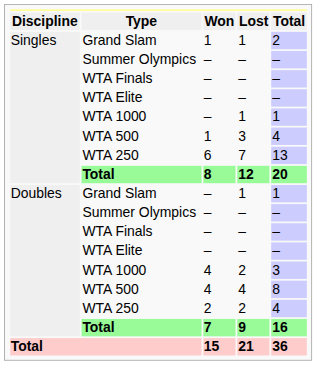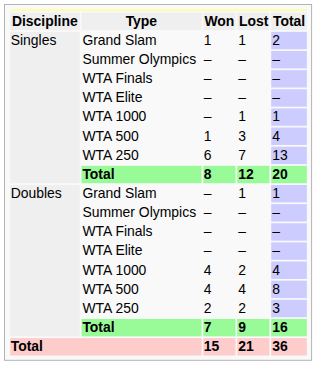 <table class="infobox vcard vevent nowrap" width=40%>
 <tr bgcolor=FFFF99>
 <th colspan="5"></th>
 </tr>
 <tr style=background:#efefef;font-weight:bold>
 <th>Discipline</th>
 <th>Type</th>
 <th>Won</th>
 <th>Lost</th>
 <th>Total</th>
 </tr>
 <tr>
 <td rowspan="8" bgcolor=efefef>Singles</td>
 <td>Grand Slam</td>
 <td>1</td>
 <td>1</td>
 <td style=background:#CCCCFF>2</td>
 </tr>
 <tr>
 <td>Summer Olympics</td>
 <td>–</td>
 <td>–</td>
 <td style=background:#CCCCFF>–</td>
 </tr>
 <tr>
 <td>WTA Finals</td>
 <td>–</td>
 <td>–</td>
 <td style=background:#CCCCFF>–</td>
 </tr>
 <tr>
 <td>WTA Elite</td>
 <td>–</td>
 <td>–</td>
 <td style=background:#CCCCFF>–</td>
 </tr>
 <tr>
 <td>WTA 1000</td>
 <td>–</td>
 <td>1</td>
 <td style="background:#CCCCFF">1</td>
 </tr>
 <tr>
 <td>WTA 500</td>
 <td>1</td>
 <td>3</td>
 <td style="background:#CCCCFF">4</td>
 </tr>
 <tr>
 <td>WTA 250</td>
 <td>6</td>
 <td>7</td>
 <td style=background:#CCCCFF>13</td>
 </tr>
 <tr style="background:#98FB98;font-weight:bold">
 <td><strong>Total</strong></td>
 <td>8</td>
 <td>12</td>
 <td>20</td>
 </tr>
 <tr>
 <td rowspan="8" bgcolor=efefef>Doubles</td>
 <td>Grand Slam</td>
 <td>–</td>
 <td>1</td>
 <td style="background:#CCCCFF">1</td>
 </tr>
 <tr>
 <td>Summer Olympics</td>
 <td>–</td>
 <td>–</td>
 <td style=background:#CCCCFF>–</td>
 </tr>
 <tr>
 <td>WTA Finals</td>
 <td>–</td>
 <td>–</td>
 <td style=background:#CCCCFF>–</td>
 </tr>
 <tr>
 <td>WTA Elite</td>
 <td>–</td>
 <td>–</td>
 <td style=background:#CCCCFF>–</td>
 </tr>
 <tr>
 <td>WTA 1000</td>
 <td>4</td>
 <td>2</td>
-<td style=background:#CCCCFF>3</td>
+<td style="background:#CCCCFF">4</td>
 </tr>
 <tr>
 <td>WTA 500</td>
 <td>4</td>
 <td>4</td>
 <td bgcolor="CCCCFF">8</td>
 </tr>
 <tr>
 <td>WTA 250</td>
 <td>2</td>
 <td>2</td>
-<td style="background:#CCCCFF">4</td>
+<td style=background:#CCCCFF>3</td>
 </tr>
 <tr style=background:#98FB98;font-weight:bold>
 <td>Total</td>
 <td>7</td>
 <td>9</td>
 <td>16</td>
 </tr>
 <tr style=background:#FFCCCC;font-weight:bold>
 <td colspan=2>Total</td>
 <td>15</td>
 <td>21</td>
 <td>36</td>
 </tr>
 </table>
